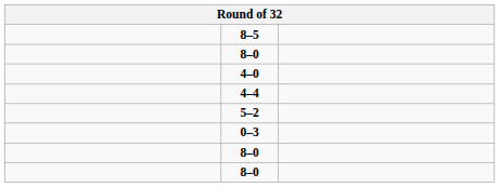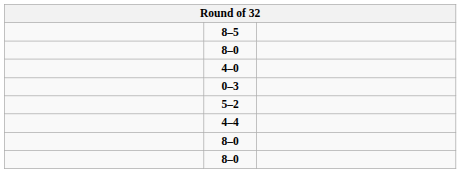 <table class="wikitable" style="text-align: center;">
 <tr>
 <th colspan=3>Round of 32</th>
 </tr>
 <tr>
 <td align=left width="270"><strong></strong></td>
 <td align=center width="65"><strong>8–5</strong></td>
 <td align=left width="270"></td>
 </tr>
 <tr>
 <td align=left><strong></strong></td>
 <td align=center><strong>8–0</strong></td>
 <td align=left></td>
 </tr>
 <tr>
 <td align=left><strong></strong></td>
 <td align=center><strong>4–0</strong></td>
 <td align=left></td>
 </tr>
 <tr>
 <td align=left></td>
-<td align=center><strong>4–4</strong></td>
+<td align=center><strong>0–3</strong></td>
 <td align=left><strong></strong></td>
 </tr>
 <tr>
 <td align=left><strong></strong></td>
 <td align=center><strong>5–2</strong></td>
 <td align=left></td>
 </tr>
 <tr>
 <td align=left></td>
-<td align=center><strong>0–3</strong></td>
+<td align=center><strong>4–4</strong></td>
 <td align=left><strong></strong></td>
 </tr>
 <tr>
 <td align=left><strong></strong></td>
 <td align=center><strong>8–0</strong></td>
 <td align=left></td>
 </tr>
 <tr>
 <td align=left><strong></strong></td>
 <td align=center><strong>8–0</strong></td>
 <td align=left></td>
 </tr>
 </table>
